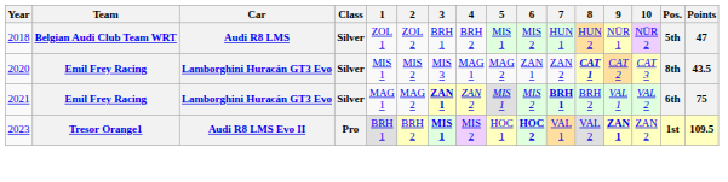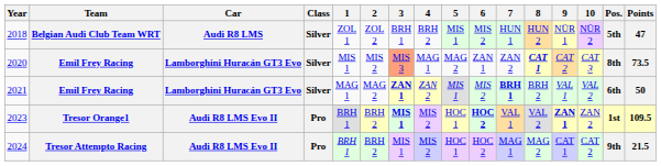 <table class="wikitable" border="1" style="text-align:center; font-size:85%;">
 <tr>
 <th>Year</th>
 <th>Team</th>
 <th>Car</th>
 <th>Class</th>
 <th>1</th>
 <th>2</th>
 <th>3</th>
 <th>4</th>
 <th>5</th>
 <th>6</th>
 <th>7</th>
 <th>8</th>
 <th>9</th>
 <th>10</th>
 <th>Pos.</th>
 <th>Points</th>
 </tr>
 <tr>
 <td><a href='#'>2018</a></td>
 <th nowrap><a href='#'>Belgian Audi Club Team WRT</a></th>
 <th nowrap><a href='#'>Audi R8 LMS</a></th>
 <th>Silver</th>
 <td><a href='#'>ZOL<br>1</a></td>
 <td><a href='#'>ZOL<br>2</a></td>
 <td><a href='#'>BRH<br>1</a></td>
 <td><a href='#'>BRH<br>2</a></td>
 <td style="background:#dfffdf;"><a href='#'>MIS<br>1</a><br></td>
 <td style="background:#dfffdf;"><a href='#'>MIS<br>2</a><br></td>
 <td style="background:#dfffdf;"><a href='#'>HUN<br>1</a><br></td>
 <td style="background:#ffdf9f;"><a href='#'>HUN<br>2</a><br></td>
 <td style="background:#ffffbf;"><a href='#'>NÜR<br>1</a><br></td>
 <td style="background:#efcfff;"><a href='#'>NÜR<br>2</a><br></td>
 <th>5th</th>
 <th>47</th>
 </tr>
 <tr>
 <td><a href='#'>2020</a></td>
 <th nowrap><a href='#'>Emil Frey Racing</a></th>
 <th nowrap><a href='#'>Lamborghini Huracán GT3 Evo</a></th>
 <th>Silver</th>
 <td><a href='#'>MIS<br>1</a></td>
 <td><a href='#'>MIS<br>2</a></td>
-<td><a href='#'>MIS<br>3</a></td>
+<td style="background: lightsalmon;"><a href='#'>MIS<br>3</a></td>
 <td><a href='#'>MAG<br>1</a></td>
 <td><a href='#'>MAG<br>2</a></td>
 <td><a href='#'>ZAN<br>1</a></td>
 <td><a href='#'>ZAN<br>2</a></td>
 <td style="background:#ffffbf;"><strong><em><a href='#'>CAT<br>1</a></em></strong><br></td>
 <td style="background:#ffdf9f;"><em><a href='#'>CAT<br>2</a></em><br></td>
 <td style="background:#ffffbf;"><em><a href='#'>CAT<br>3</a></em><br></td>
 <th>8th</th>
-<th>43.5</th>
+<th>73.5</th>
 </tr>
 <tr>
 <td><a href='#'>2021</a></td>
 <th nowrap><a href='#'>Emil Frey Racing</a></th>
 <th nowrap><a href='#'>Lamborghini Huracán GT3 Evo</a></th>
 <th>Silver</th>
 <td><a href='#'>MAG<br>1</a></td>
 <td><a href='#'>MAG<br>2</a></td>
 <td style="background:#FFFFBF;"><strong><a href='#'>ZAN<br>1</a></strong><br></td>
 <td style="background:#FFFFBF;"><em><a href='#'>ZAN<br>2</a></em><br></td>
 <td style="background:#DFDFDF;"><em><a href='#'>MIS<br>1</a></em><br></td>
 <td style="background:#DFFFDF;"><em><a href='#'>MIS<br>2</a></em><br></td>
 <td style="background:#DFFFDF;"><strong><a href='#'>BRH<br>1</a></strong><br></td>
 <td style="background:#DFFFDF;"><a href='#'>BRH<br>2</a><br></td>
 <td style="background:#DFFFDF;"><em><a href='#'>VAL<br>1</a></em><br></td>
 <td style="background:#DFFFDF;"><em><a href='#'>VAL<br>2</a></em><br></td>
 <th>6th</th>
-<th>75</th>
+<th>50</th>
 </tr>
 <tr>
 <td><a href='#'>2023</a></td>
 <th nowrap><a href='#'>Tresor Orange1</a></th>
 <th nowrap><a href='#'>Audi R8 LMS Evo II</a></th>
 <th>Pro</th>
 <td style="background:#DFDFDF;"><a href='#'>BRH<br>1</a><br></td>
 <td style="background:#FFFFBF;"><a href='#'>BRH<br>2</a><br></td>
 <td style="background:#DFFFDF;"><strong><a href='#'>MIS<br>1</a><br></strong></td>
 <td style="background:#EFCFFF;"><a href='#'>MIS<br>2</a><br></td>
 <td style="background:#FFFFBF;"><a href='#'>HOC<br>1</a><br></td>
 <td style="background:#DFFFDF;"><strong><a href='#'>HOC<br>2</a></strong><br></td>
 <td style="background:#FFDF9F;"><a href='#'>VAL<br>1</a><br></td>
 <td style="background:#DFDFDF;"><a href='#'>VAL<br>2</a><br></td>
 <td style="background:#FFFFBF;"><strong><a href='#'>ZAN<br>1</a></strong><br></td>
 <td style="background:#FFFFBF;"><a href='#'>ZAN<br>2</a><br></td>
 <th style="background:#FFFFBF;">1st</th>
 <th style="background:#FFFFBF;">109.5</th>
 </tr>
+<tr>
+<td><a href='#'>2024</a></td>
+<th nowrap><a href='#'>Tresor Attempto Racing</a></th>
+<th nowrap><a href='#'>Audi R8 LMS Evo II</a></th>
+<th>Pro</th>
+<td style="background:#DFFFDF;"><em><a href='#'>BRH<br>1</a></em><br></td>
+<td style="background:#DFFFDF;"><a href='#'>BRH<br>2</a><br></td>
+<td style="background:#EFCFFF;"><a href='#'>MIS<br>1</a><br></td>
+<td style="background:#CFCFFF;"><a href='#'>MIS<br>2</a><br></td>
+<td style="background:#EFCFFF;"><a href='#'>HOC<br>1</a><br></td>
+<td style="background:#EFCFFF;"><a href='#'>HOC<br>2</a><br></td>
+<td style="background:#CFCFFF;"><a href='#'>MAG<br>1</a><br></td>
+<td style="background:#DFFFDF;"><a href='#'>MAG<br>2</a><br></td>
+<td style="background:#CFCFFF;"><a href='#'>CAT<br>1</a><br></td>
+<td style="background:#DFFFDF;"><a href='#'>CAT<br>2</a><br></td>
+<th>9th</th>
+<th>21.5</th>
+</tr>
 </table>
